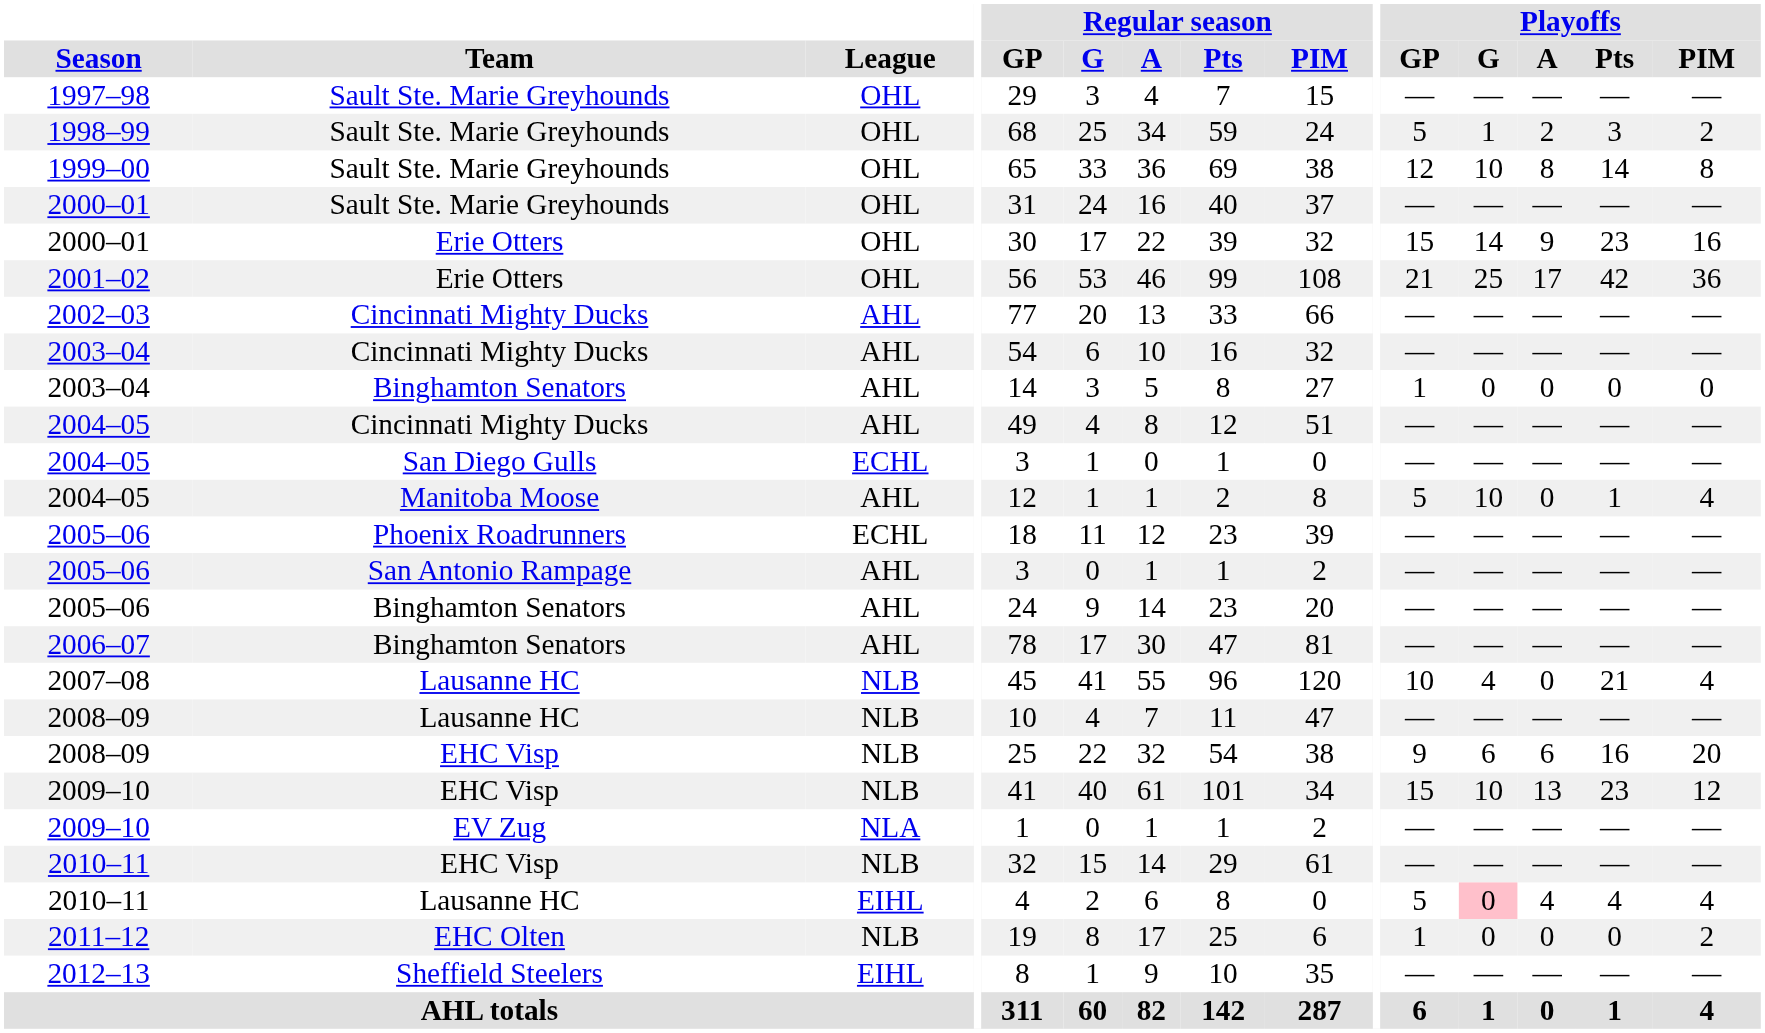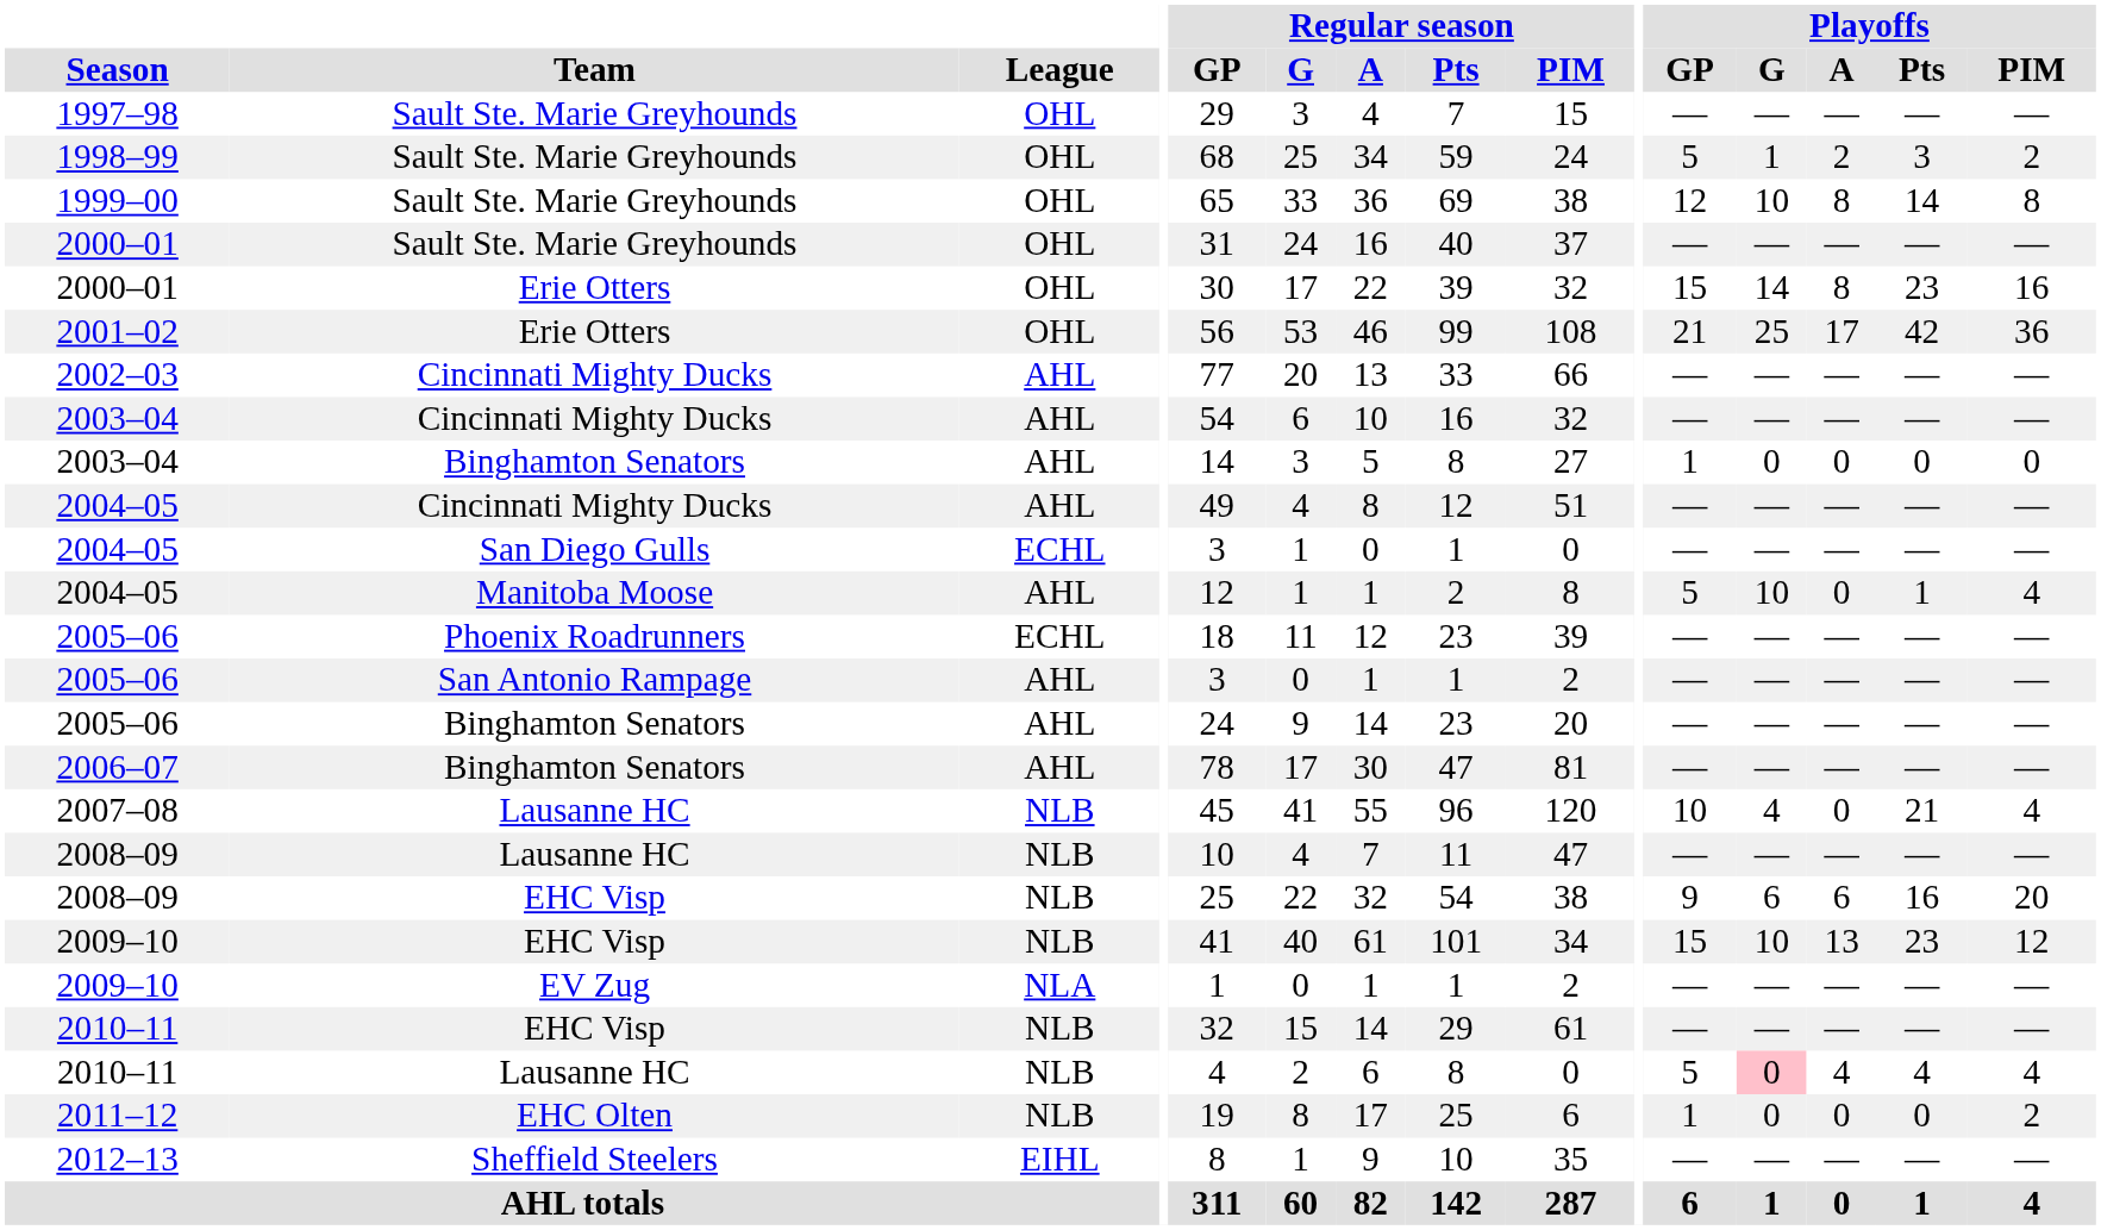 <table border="0" cellpadding="1" cellspacing="0" style="text-align:center; width:60em">
 <tr bgcolor="#e0e0e0">
 <th colspan="3" bgcolor="#ffffff"></th>
 <th rowspan="99" bgcolor="#ffffff"></th>
 <th colspan="5"><a href='#'>Regular season</a></th>
 <th rowspan="99" bgcolor="#ffffff"></th>
 <th colspan="5"><a href='#'>Playoffs</a></th>
 </tr>
 <tr bgcolor="#e0e0e0">
 <th><a href='#'>Season</a></th>
 <th>Team</th>
 <th>League</th>
 <th>GP</th>
 <th><a href='#'>G</a></th>
 <th><a href='#'>A</a></th>
 <th><a href='#'>Pts</a></th>
 <th><a href='#'>PIM</a></th>
 <th>GP</th>
 <th>G</th>
 <th>A</th>
 <th>Pts</th>
 <th>PIM</th>
 </tr>
 <tr>
 <td><a href='#'>1997–98</a></td>
 <td><a href='#'>Sault Ste. Marie Greyhounds</a></td>
 <td><a href='#'>OHL</a></td>
 <td>29</td>
 <td>3</td>
 <td>4</td>
 <td>7</td>
 <td>15</td>
 <td>—</td>
 <td>—</td>
 <td>—</td>
 <td>—</td>
 <td>—</td>
 </tr>
 <tr bgcolor="#f0f0f0">
 <td><a href='#'>1998–99</a></td>
 <td>Sault Ste. Marie Greyhounds</td>
 <td>OHL</td>
 <td>68</td>
 <td>25</td>
 <td>34</td>
 <td>59</td>
 <td>24</td>
 <td>5</td>
 <td>1</td>
 <td>2</td>
 <td>3</td>
 <td>2</td>
 </tr>
 <tr>
 <td><a href='#'>1999–00</a></td>
 <td>Sault Ste. Marie Greyhounds</td>
 <td>OHL</td>
 <td>65</td>
 <td>33</td>
 <td>36</td>
 <td>69</td>
 <td>38</td>
 <td>12</td>
 <td>10</td>
 <td>8</td>
 <td>14</td>
 <td>8</td>
 </tr>
 <tr bgcolor="#f0f0f0">
 <td><a href='#'>2000–01</a></td>
 <td>Sault Ste. Marie Greyhounds</td>
 <td>OHL</td>
 <td>31</td>
 <td>24</td>
 <td>16</td>
 <td>40</td>
 <td>37</td>
 <td>—</td>
 <td>—</td>
 <td>—</td>
 <td>—</td>
 <td>—</td>
 </tr>
 <tr>
 <td>2000–01</td>
 <td><a href='#'>Erie Otters</a></td>
 <td>OHL</td>
 <td>30</td>
 <td>17</td>
 <td>22</td>
 <td>39</td>
 <td>32</td>
 <td>15</td>
 <td>14</td>
-<td>9</td>
+<td>8</td>
 <td>23</td>
 <td>16</td>
 </tr>
 <tr bgcolor="#f0f0f0">
 <td><a href='#'>2001–02</a></td>
 <td>Erie Otters</td>
 <td>OHL</td>
 <td>56</td>
 <td>53</td>
 <td>46</td>
 <td>99</td>
 <td>108</td>
 <td>21</td>
 <td>25</td>
 <td>17</td>
 <td>42</td>
 <td>36</td>
 </tr>
 <tr>
 <td><a href='#'>2002–03</a></td>
 <td><a href='#'>Cincinnati Mighty Ducks</a></td>
 <td><a href='#'>AHL</a></td>
 <td>77</td>
 <td>20</td>
 <td>13</td>
 <td>33</td>
 <td>66</td>
 <td>—</td>
 <td>—</td>
 <td>—</td>
 <td>—</td>
 <td>—</td>
 </tr>
 <tr bgcolor="#f0f0f0">
 <td><a href='#'>2003–04</a></td>
 <td>Cincinnati Mighty Ducks</td>
 <td>AHL</td>
 <td>54</td>
 <td>6</td>
 <td>10</td>
 <td>16</td>
 <td>32</td>
 <td>—</td>
 <td>—</td>
 <td>—</td>
 <td>—</td>
 <td>—</td>
 </tr>
 <tr>
 <td>2003–04</td>
 <td><a href='#'>Binghamton Senators</a></td>
 <td>AHL</td>
 <td>14</td>
 <td>3</td>
 <td>5</td>
 <td>8</td>
 <td>27</td>
 <td>1</td>
 <td>0</td>
 <td>0</td>
 <td>0</td>
 <td>0</td>
 </tr>
 <tr bgcolor="#f0f0f0">
 <td><a href='#'>2004–05</a></td>
 <td>Cincinnati Mighty Ducks</td>
 <td>AHL</td>
 <td>49</td>
 <td>4</td>
 <td>8</td>
 <td>12</td>
 <td>51</td>
 <td>—</td>
 <td>—</td>
 <td>—</td>
 <td>—</td>
 <td>—</td>
 </tr>
 <tr>
 <td><a href='#'>2004–05</a></td>
 <td><a href='#'>San Diego Gulls</a></td>
 <td><a href='#'>ECHL</a></td>
 <td>3</td>
 <td>1</td>
 <td>0</td>
 <td>1</td>
 <td>0</td>
 <td>—</td>
 <td>—</td>
 <td>—</td>
 <td>—</td>
 <td>—</td>
 </tr>
 <tr bgcolor="#f0f0f0">
 <td>2004–05</td>
 <td><a href='#'>Manitoba Moose</a></td>
 <td>AHL</td>
 <td>12</td>
 <td>1</td>
 <td>1</td>
 <td>2</td>
 <td>8</td>
 <td>5</td>
 <td>10</td>
 <td>0</td>
 <td>1</td>
 <td>4</td>
 </tr>
 <tr>
 <td><a href='#'>2005–06</a></td>
 <td><a href='#'>Phoenix Roadrunners</a></td>
 <td>ECHL</td>
 <td>18</td>
 <td>11</td>
 <td>12</td>
 <td>23</td>
 <td>39</td>
 <td>—</td>
 <td>—</td>
 <td>—</td>
 <td>—</td>
 <td>—</td>
 </tr>
 <tr bgcolor="#f0f0f0">
 <td><a href='#'>2005–06</a></td>
 <td><a href='#'>San Antonio Rampage</a></td>
 <td>AHL</td>
 <td>3</td>
 <td>0</td>
 <td>1</td>
 <td>1</td>
 <td>2</td>
 <td>—</td>
 <td>—</td>
 <td>—</td>
 <td>—</td>
 <td>—</td>
 </tr>
 <tr>
 <td>2005–06</td>
 <td>Binghamton Senators</td>
 <td>AHL</td>
 <td>24</td>
 <td>9</td>
 <td>14</td>
 <td>23</td>
 <td>20</td>
 <td>—</td>
 <td>—</td>
 <td>—</td>
 <td>—</td>
 <td>—</td>
 </tr>
 <tr bgcolor="#f0f0f0">
 <td><a href='#'>2006–07</a></td>
 <td>Binghamton Senators</td>
 <td>AHL</td>
 <td>78</td>
 <td>17</td>
 <td>30</td>
 <td>47</td>
 <td>81</td>
 <td>—</td>
 <td>—</td>
 <td>—</td>
 <td>—</td>
 <td>—</td>
 </tr>
 <tr>
 <td>2007–08</td>
 <td><a href='#'>Lausanne HC</a></td>
 <td><a href='#'>NLB</a></td>
 <td>45</td>
 <td>41</td>
 <td>55</td>
 <td>96</td>
 <td>120</td>
 <td>10</td>
 <td>4</td>
 <td>0</td>
 <td>21</td>
 <td>4</td>
 </tr>
 <tr bgcolor="#f0f0f0">
 <td>2008–09</td>
 <td>Lausanne HC</td>
 <td>NLB</td>
 <td>10</td>
 <td>4</td>
 <td>7</td>
 <td>11</td>
 <td>47</td>
 <td>—</td>
 <td>—</td>
 <td>—</td>
 <td>—</td>
 <td>—</td>
 </tr>
 <tr>
 <td>2008–09</td>
 <td><a href='#'>EHC Visp</a></td>
 <td>NLB</td>
 <td>25</td>
 <td>22</td>
 <td>32</td>
 <td>54</td>
 <td>38</td>
 <td>9</td>
 <td>6</td>
 <td>6</td>
 <td>16</td>
 <td>20</td>
 </tr>
 <tr bgcolor="#f0f0f0">
 <td>2009–10</td>
 <td>EHC Visp</td>
 <td>NLB</td>
 <td>41</td>
 <td>40</td>
 <td>61</td>
 <td>101</td>
 <td>34</td>
 <td>15</td>
 <td>10</td>
 <td>13</td>
 <td>23</td>
 <td>12</td>
 </tr>
 <tr>
 <td><a href='#'>2009–10</a></td>
 <td><a href='#'>EV Zug</a></td>
 <td><a href='#'>NLA</a></td>
 <td>1</td>
 <td>0</td>
 <td>1</td>
 <td>1</td>
 <td>2</td>
 <td>—</td>
 <td>—</td>
 <td>—</td>
 <td>—</td>
 <td>—</td>
 </tr>
 <tr bgcolor="#f0f0f0">
 <td><a href='#'>2010–11</a></td>
 <td>EHC Visp</td>
 <td>NLB</td>
 <td>32</td>
 <td>15</td>
 <td>14</td>
 <td>29</td>
 <td>61</td>
 <td>—</td>
 <td>—</td>
 <td>—</td>
 <td>—</td>
 <td>—</td>
 </tr>
 <tr>
 <td>2010–11</td>
 <td>Lausanne HC</td>
-<td><a href='#'>EIHL</a></td>
+<td>NLB</td>
 <td>4</td>
 <td>2</td>
 <td>6</td>
 <td>8</td>
 <td>0</td>
 <td>5</td>
 <td style="background: pink;">0</td>
 <td>4</td>
 <td>4</td>
 <td>4</td>
 </tr>
 <tr bgcolor="#f0f0f0">
 <td><a href='#'>2011–12</a></td>
 <td><a href='#'>EHC Olten</a></td>
 <td>NLB</td>
 <td>19</td>
 <td>8</td>
 <td>17</td>
 <td>25</td>
 <td>6</td>
 <td>1</td>
 <td>0</td>
 <td>0</td>
 <td>0</td>
 <td>2</td>
 </tr>
 <tr>
 <td><a href='#'>2012–13</a></td>
 <td><a href='#'>Sheffield Steelers</a></td>
 <td><a href='#'>EIHL</a></td>
 <td>8</td>
 <td>1</td>
 <td>9</td>
 <td>10</td>
 <td>35</td>
 <td>—</td>
 <td>—</td>
 <td>—</td>
 <td>—</td>
 <td>—</td>
 </tr>
 <tr bgcolor="#e0e0e0">
 <th colspan="3">AHL totals</th>
 <th>311</th>
 <th>60</th>
 <th>82</th>
 <th>142</th>
 <th>287</th>
 <th>6</th>
 <th>1</th>
 <th>0</th>
 <th>1</th>
 <th>4</th>
 </tr>
 </table>
